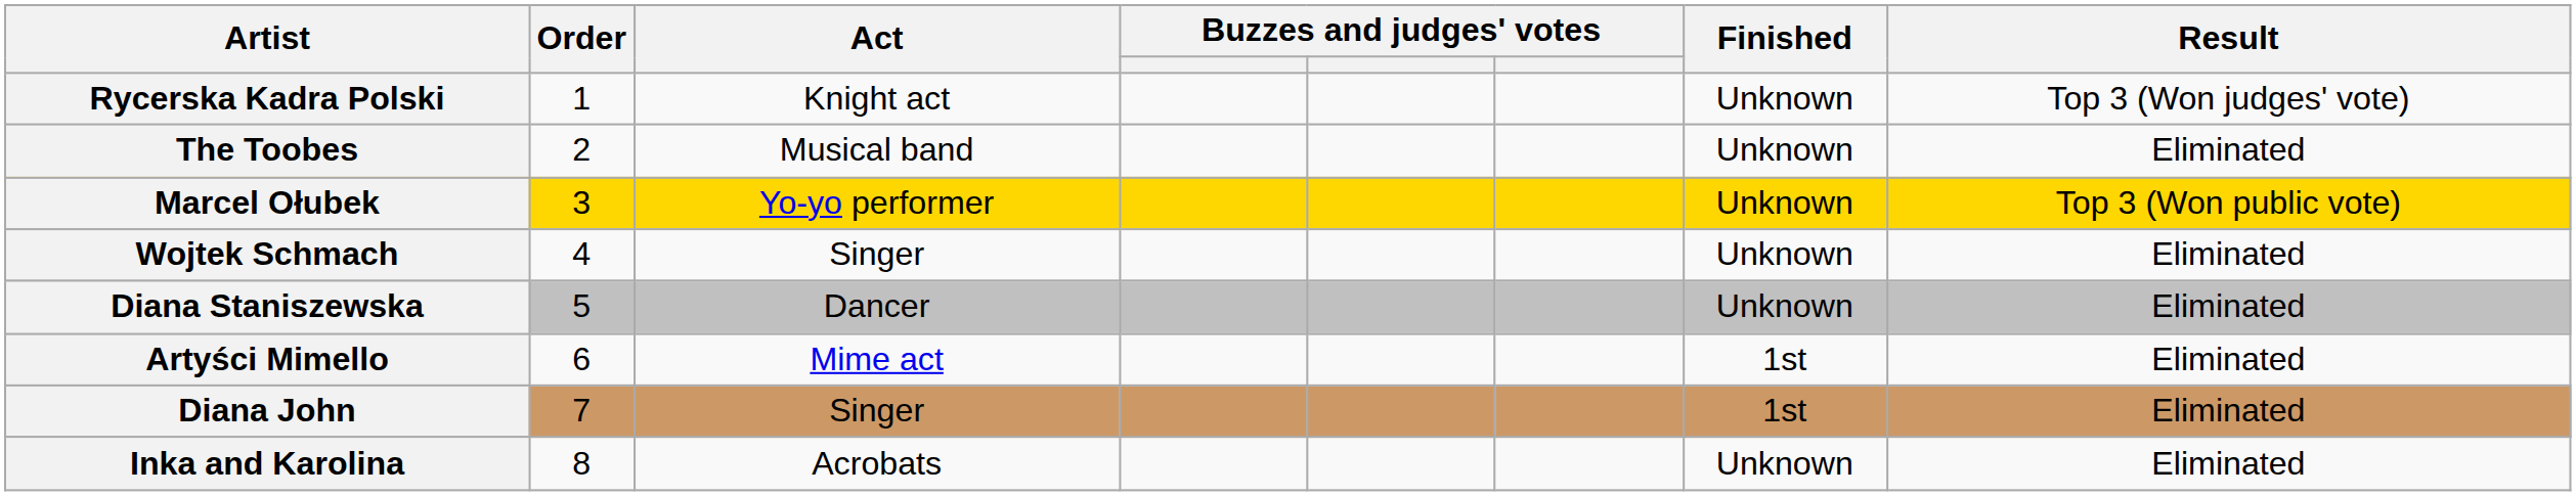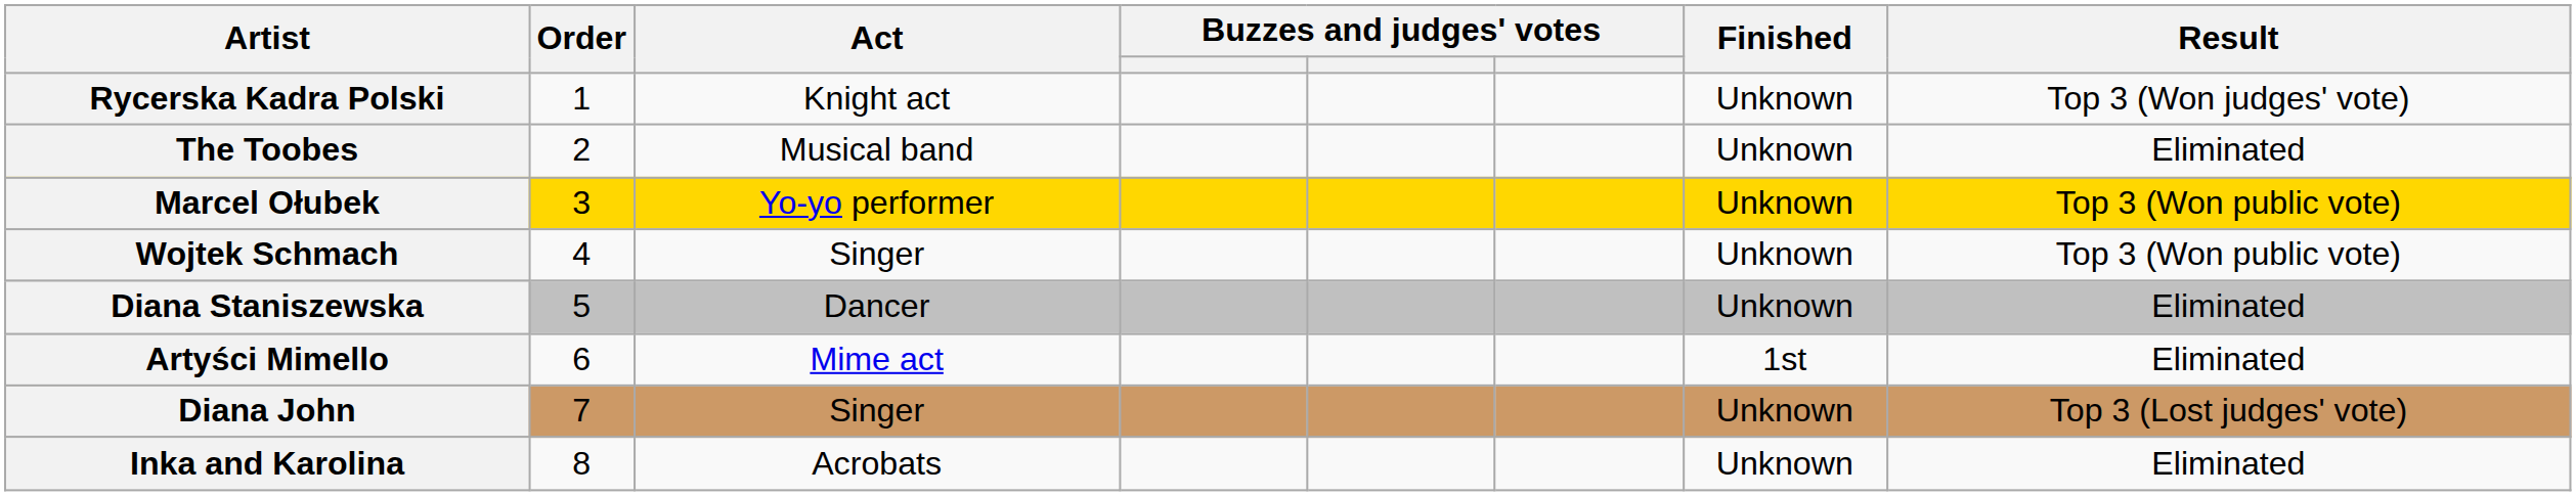 <table class="wikitable plainrowheaders sortable" style="text-align:center;">
 <tr>
 <th scope="col" rowspan=2 class="unsortable" style="width:17em;">Artist</th>
 <th scope="col" rowspan=2 style="width:1em;">Order</th>
 <th scope="col" rowspan=2 class="unsortable" style="width:16em;">Act</th>
 <th scope="col" colspan=3 class="unsortable" style="width:18em;">Buzzes and judges' votes</th>
 <th scope="col" rowspan=2 style="width:6em;">Finished</th>
 <th scope="col" rowspan=2 style="width:23em;">Result</th>
 </tr>
 <tr>
 <th scope="col" style="width:6em;"></th>
 <th scope="col" style="width:6em;"></th>
 <th scope="col" style="width:6em;"></th>
 </tr>
 <tr>
 <th scope="row">Rycerska Kadra Polski</th>
 <td>1</td>
 <td>Knight act</td>
 <td></td>
 <td></td>
 <td></td>
 <td>Unknown</td>
 <td>Top 3 (Won judges' vote)</td>
 </tr>
 <tr>
 <th scope="row">The Toobes</th>
 <td>2</td>
 <td>Musical band</td>
 <td></td>
 <td></td>
 <td></td>
 <td>Unknown</td>
 <td>Eliminated</td>
 </tr>
 <tr style="background:gold;">
 <th scope="row">Marcel Ołubek</th>
 <td>3</td>
 <td><a href='#'>Yo-yo</a> performer</td>
 <td></td>
 <td></td>
 <td></td>
 <td>Unknown</td>
 <td>Top 3 (Won public vote)</td>
 </tr>
 <tr>
 <th scope="row">Wojtek Schmach</th>
 <td>4</td>
 <td>Singer</td>
 <td></td>
 <td></td>
 <td></td>
 <td>Unknown</td>
-<td>Eliminated</td>
+<td>Top 3 (Won public vote)</td>
 </tr>
 <tr style="background:silver;">
 <th scope="row">Diana Staniszewska</th>
 <td>5</td>
 <td>Dancer</td>
 <td></td>
 <td></td>
 <td></td>
 <td>Unknown</td>
 <td>Eliminated</td>
 </tr>
 <tr>
 <th scope="row">Artyści Mimello</th>
 <td>6</td>
 <td><a href='#'>Mime act</a></td>
 <td></td>
 <td></td>
 <td></td>
 <td>1st</td>
 <td>Eliminated</td>
 </tr>
 <tr style="background:#c96;">
 <th scope="row">Diana John</th>
 <td>7</td>
 <td>Singer</td>
 <td></td>
 <td></td>
 <td></td>
-<td>1st</td>
-<td>Eliminated</td>
+<td>Unknown</td>
+<td>Top 3 (Lost judges' vote)</td>
 </tr>
 <tr>
 <th scope="row">Inka and Karolina</th>
 <td>8</td>
 <td>Acrobats</td>
 <td></td>
 <td></td>
 <td></td>
 <td>Unknown</td>
 <td>Eliminated</td>
 </tr>
 </table>
